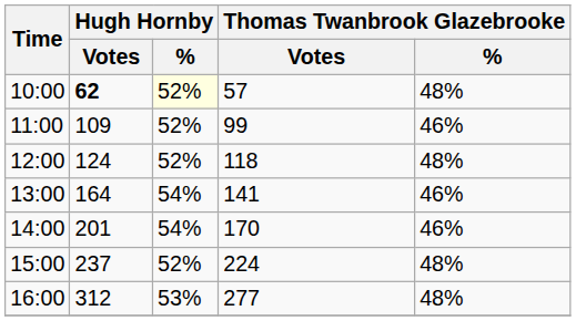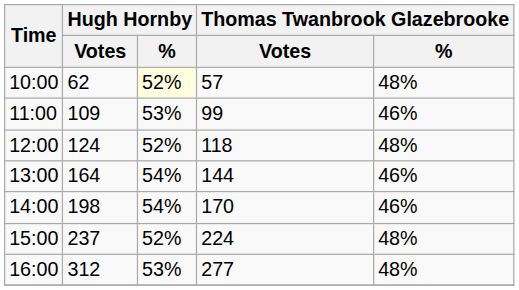 <table class="wikitable">
 <tr>
 <th rowspan="2">Time</th>
 <th colspan="2">Hugh Hornby</th>
 <th colspan="2">Thomas Twanbrook Glazebrooke</th>
 </tr>
 <tr>
 <th>Votes</th>
 <th>%</th>
 <th>Votes</th>
 <th>%</th>
 </tr>
 <tr>
 <td>10:00</td>
-<td><strong>62</strong></td>
+<td>62</td>
 <td style="background: lightyellow;">52%</td>
 <td>57</td>
 <td>48%</td>
 </tr>
 <tr>
 <td>11:00</td>
 <td>109</td>
-<td>52%</td>
+<td>53%</td>
 <td>99</td>
 <td>46%</td>
 </tr>
 <tr>
 <td>12:00</td>
 <td>124</td>
 <td>52%</td>
 <td>118</td>
 <td>48%</td>
 </tr>
 <tr>
 <td>13:00</td>
 <td>164</td>
 <td>54%</td>
-<td>141</td>
+<td>144</td>
 <td>46%</td>
 </tr>
 <tr>
 <td>14:00</td>
-<td>201</td>
+<td>198</td>
 <td>54%</td>
 <td>170</td>
 <td>46%</td>
 </tr>
 <tr>
 <td>15:00</td>
 <td>237</td>
 <td>52%</td>
 <td>224</td>
 <td>48%</td>
 </tr>
 <tr>
 <td>16:00</td>
 <td>312</td>
 <td>53%</td>
 <td>277</td>
 <td>48%</td>
 </tr>
 <tr>
 </tr>
 </table>
